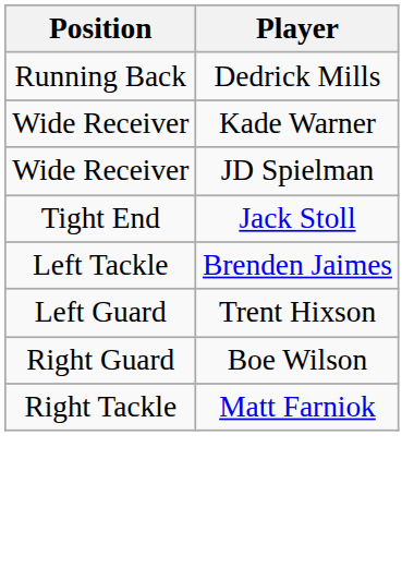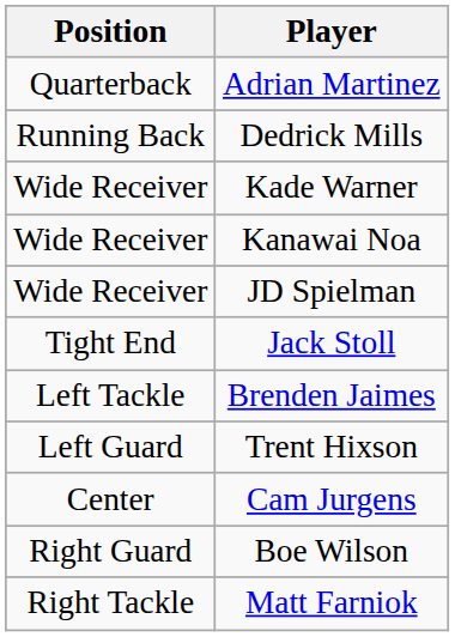 <table class="wikitable" style="text-align: center;">
 <tr>
 <th>Position</th>
 <th>Player</th>
+</tr>
+<tr>
+<td>Quarterback</td>
+<td><a href='#'>Adrian Martinez</a></td>
 </tr>
 <tr>
 <td>Running Back</td>
 <td>Dedrick Mills</td>
 </tr>
 <tr>
 <td>Wide Receiver</td>
 <td>Kade Warner</td>
+</tr>
+<tr>
+<td>Wide Receiver</td>
+<td>Kanawai Noa</td>
 </tr>
 <tr>
 <td>Wide Receiver</td>
 <td>JD Spielman</td>
 </tr>
 <tr>
 <td>Tight End</td>
 <td><a href='#'>Jack Stoll</a></td>
 </tr>
 <tr>
 <td>Left Tackle</td>
 <td><a href='#'>Brenden Jaimes</a></td>
 </tr>
 <tr>
 <td>Left Guard</td>
 <td>Trent Hixson</td>
 </tr>
 <tr>
+<td>Center</td>
+<td><a href='#'>Cam Jurgens</a></td>
+</tr>
+<tr>
 <td>Right Guard</td>
 <td>Boe Wilson</td>
 </tr>
 <tr>
 <td>Right Tackle</td>
 <td><a href='#'>Matt Farniok</a></td>
 </tr>
 </table>
